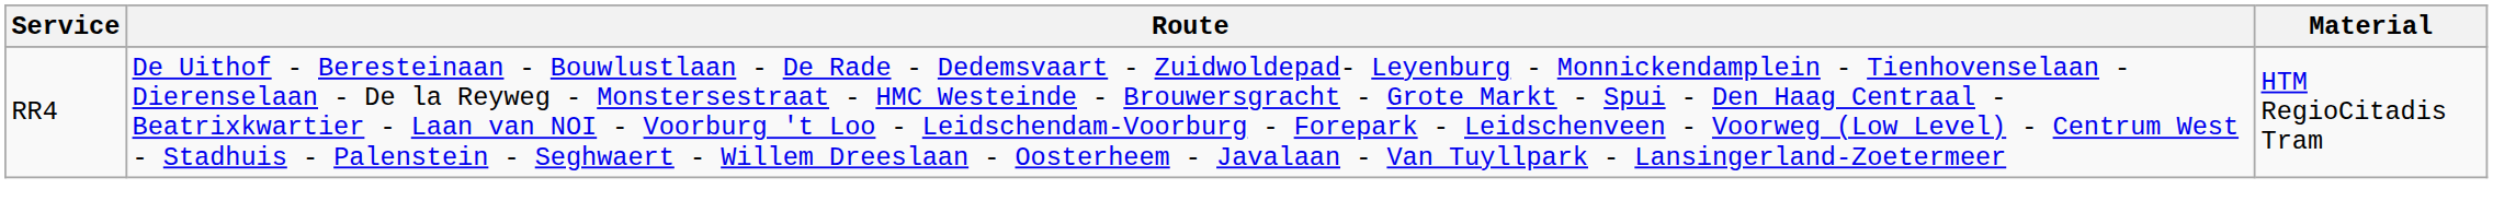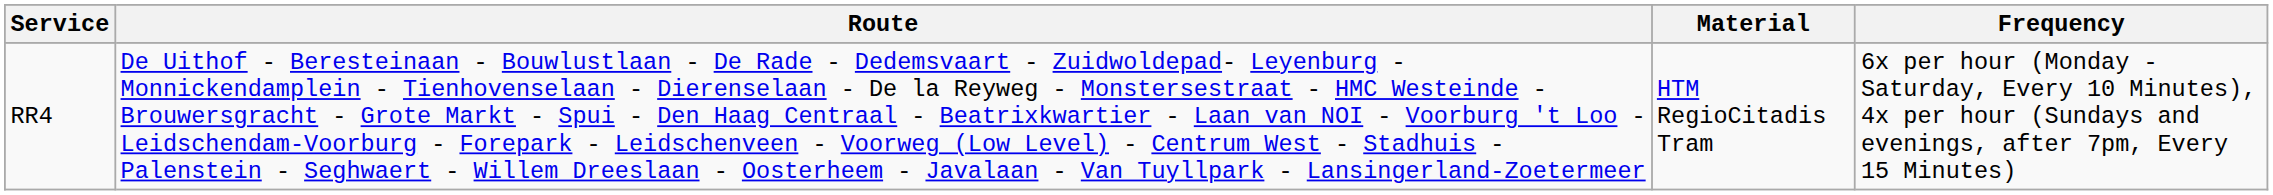 <table class="wikitable vatop">
 <tr>
 <th>Service</th>
 <th>Route</th>
 <th>Material</th>
+<th>Frequency</th>
 </tr>
 <tr>
 <td>RR4</td>
 <td><a href='#'>De Uithof</a> - <a href='#'>Beresteinaan</a> - <a href='#'>Bouwlustlaan</a> - <a href='#'>De Rade</a> - <a href='#'>Dedemsvaart</a> - <a href='#'>Zuidwoldepad</a>- <a href='#'>Leyenburg</a> - <a href='#'>Monnickendamplein</a> - <a href='#'>Tienhovenselaan</a> - <a href='#'>Dierenselaan</a> - De la Reyweg - <a href='#'>Monstersestraat</a> - <a href='#'>HMC Westeinde</a> - <a href='#'>Brouwersgracht</a> - <a href='#'>Grote Markt</a> - <a href='#'>Spui</a> - <a href='#'>Den Haag Centraal</a> - <a href='#'>Beatrixkwartier</a> - <a href='#'>Laan van NOI</a> - <a href='#'>Voorburg 't Loo</a> - <a href='#'>Leidschendam-Voorburg</a> - <a href='#'>Forepark</a> - <a href='#'>Leidschenveen</a> - <a href='#'>Voorweg (Low Level)</a> - <a href='#'>Centrum West</a> - <a href='#'>Stadhuis</a> - <a href='#'>Palenstein</a> - <a href='#'>Seghwaert</a> - <a href='#'>Willem Dreeslaan</a> - <a href='#'>Oosterheem</a> - <a href='#'>Javalaan</a> - <a href='#'>Van Tuyllpark</a> - <a href='#'>Lansingerland-Zoetermeer</a></td>
 <td><a href='#'>HTM</a> RegioCitadis Tram</td>
+<td>6x per hour (Monday - Saturday, Every 10 Minutes), 4x per hour (Sundays and evenings, after 7pm, Every 15 Minutes)</td>
 </tr>
 </table>
